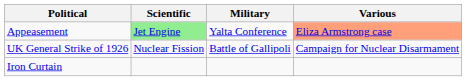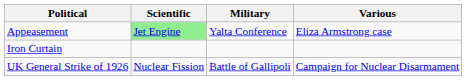 <table class="wikitable">
 <tr>
 <th>Political</th>
 <th>Scientific</th>
 <th>Military</th>
 <th>Various</th>
 </tr>
 <tr>
 <td><a href='#'>Appeasement</a></td>
 <td style="background: lightgreen;"><a href='#'>Jet Engine</a></td>
 <td><a href='#'>Yalta Conference</a></td>
-<td style="background: lightsalmon;"><a href='#'>Eliza Armstrong case</a></td>
+<td><a href='#'>Eliza Armstrong case</a></td>
+</tr>
+<tr>
+<td><a href='#'>Iron Curtain</a></td>
+<td></td>
+<td></td>
+<td></td>
 </tr>
 <tr>
 <td><a href='#'>UK General Strike of 1926</a></td>
 <td><a href='#'>Nuclear Fission</a></td>
 <td><a href='#'>Battle of Gallipoli</a></td>
 <td><a href='#'>Campaign for Nuclear Disarmament</a></td>
 </tr>
-<tr>
-<td><a href='#'>Iron Curtain</a></td>
-<td></td>
-<td></td>
-<td></td>
-</tr>
 </table>
